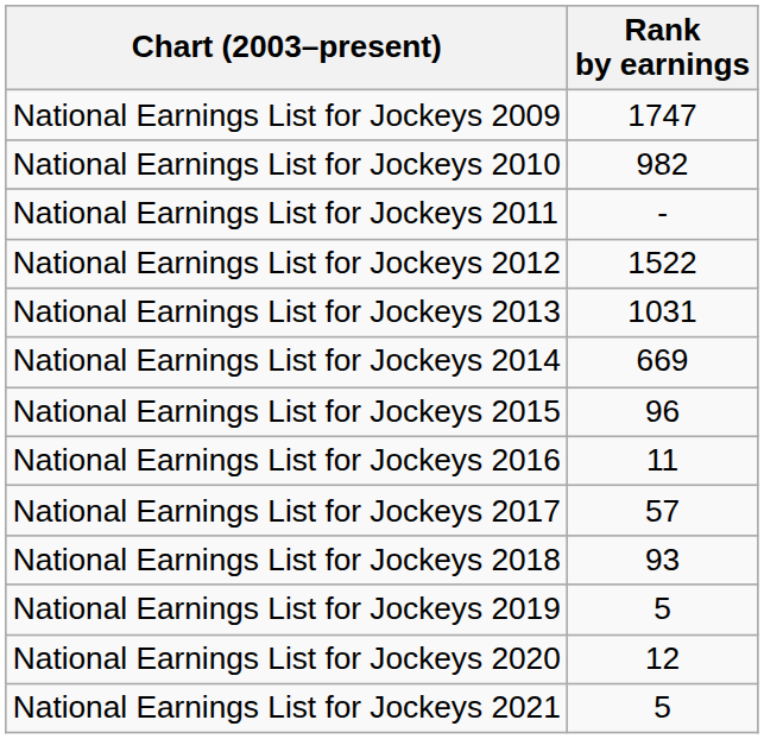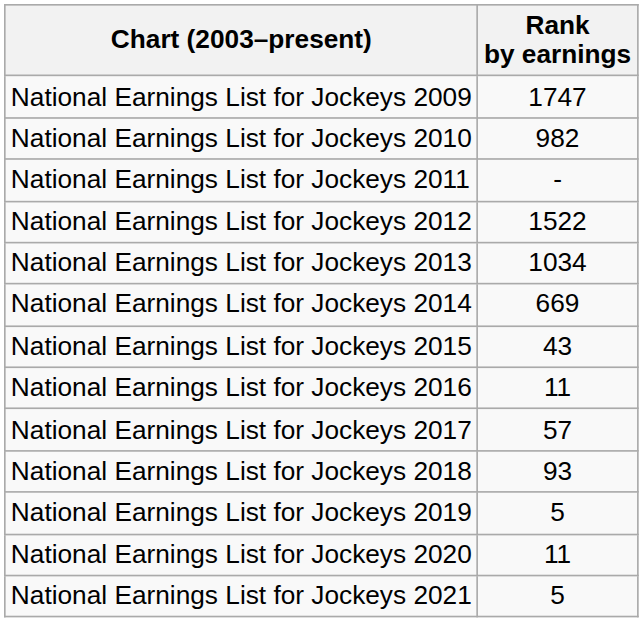 <table class="wikitable sortable">
 <tr>
 <th>Chart (2003–present)</th>
 <th>Rank<br>by earnings</th>
 </tr>
 <tr>
 <td>National Earnings List for Jockeys 2009</td>
 <td style="text-align:center;">1747</td>
 </tr>
 <tr>
 <td>National Earnings List for Jockeys 2010</td>
 <td style="text-align:center;">982</td>
 </tr>
 <tr>
 <td>National Earnings List for Jockeys 2011</td>
 <td style="text-align:center;">-</td>
 </tr>
 <tr>
 <td>National Earnings List for Jockeys 2012</td>
 <td style="text-align:center;">1522</td>
 </tr>
 <tr>
 <td>National Earnings List for Jockeys 2013</td>
-<td style="text-align:center;">1031</td>
+<td style="text-align:center;">1034</td>
 </tr>
 <tr>
 <td>National Earnings List for Jockeys 2014</td>
 <td style="text-align:center;">669</td>
 </tr>
 <tr>
 <td>National Earnings List for Jockeys 2015</td>
-<td style="text-align:center;">96</td>
+<td style="text-align:center;">43</td>
 </tr>
 <tr>
 <td>National Earnings List for Jockeys 2016</td>
 <td style="text-align:center;">11</td>
 </tr>
 <tr>
 <td>National Earnings List for Jockeys 2017</td>
 <td style="text-align:center;">57</td>
 </tr>
 <tr>
 <td>National Earnings List for Jockeys 2018</td>
 <td style="text-align:center;">93</td>
 </tr>
 <tr>
 <td>National Earnings List for Jockeys 2019</td>
 <td style="text-align:center;">5</td>
 </tr>
 <tr>
 <td>National Earnings List for Jockeys 2020</td>
-<td style="text-align:center;">12</td>
+<td style="text-align:center;">11</td>
 </tr>
 <tr>
 <td>National Earnings List for Jockeys 2021</td>
 <td style="text-align:center;">5</td>
 </tr>
 </table>
